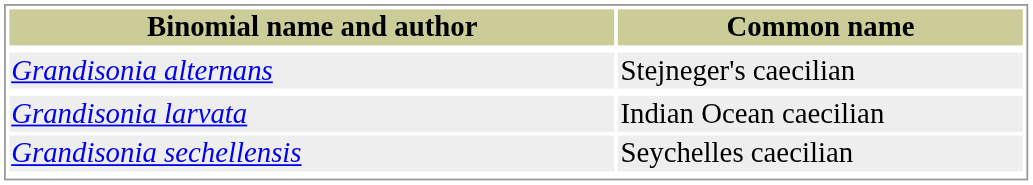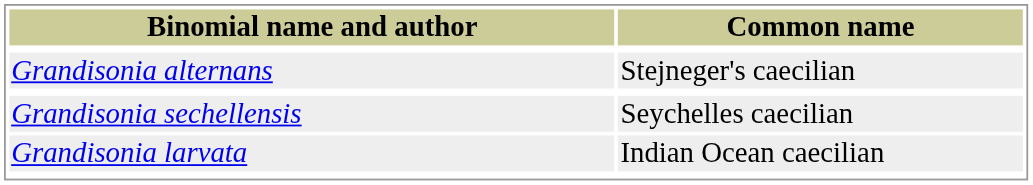 <table style="text-align:left; border:1px solid #999999; width: 45%">
 <tr style="background:#CCCC99; text-align: center; ">
 <th style="width: 60%; ">Binomial name and author</th>
 <th style="width: 40%; ">Common name</th>
 </tr>
 <tr>
 </tr>
 <tr style="background:#EEEEEE;">
 <td><em><a href='#'>Grandisonia alternans</a></em> </td>
 <td>Stejneger's caecilian</td>
 </tr>
 <tr style="background:#EEEEEE;">
 </tr>
 <tr style="background:#EEEEEE;">
+<td><em><a href='#'>Grandisonia sechellensis</a></em> </td>
+<td>Seychelles caecilian</td>
+</tr>
+<tr style="background:#EEEEEE;">
 <td><em><a href='#'>Grandisonia larvata</a></em> </td>
 <td>Indian Ocean caecilian</td>
-</tr>
-<tr style="background:#EEEEEE;">
-<td><em><a href='#'>Grandisonia sechellensis</a></em> </td>
-<td>Seychelles caecilian</td>
 </tr>
 <tr>
 </tr>
 </table>
